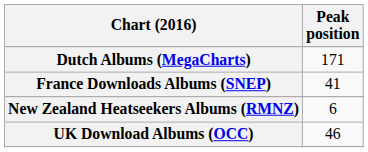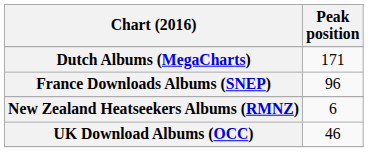 <table class="wikitable sortable plainrowheaders" style="text-align:center">
 <tr>
 <th scope="col">Chart (2016)</th>
 <th scope="col">Peak<br> position</th>
 </tr>
 <tr>
 </tr>
 <tr>
 </tr>
 <tr>
 </tr>
 <tr>
 <th scope="row">Dutch Albums (<a href='#'>MegaCharts</a>)</th>
 <td>171</td>
 </tr>
 <tr>
 <th scope="row">France Downloads Albums (<a href='#'>SNEP</a>)</th>
-<td>41</td>
+<td>96</td>
 </tr>
 <tr>
 </tr>
 <tr>
 <th scope="row">New Zealand Heatseekers Albums (<a href='#'>RMNZ</a>)</th>
 <td>6</td>
 </tr>
 <tr>
 <th scope="row">UK Download Albums (<a href='#'>OCC</a>)</th>
 <td>46</td>
 </tr>
 <tr>
 </tr>
 </table>
